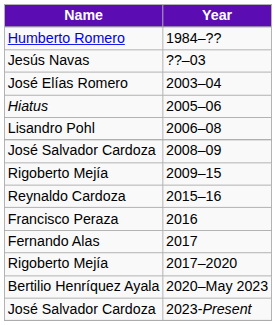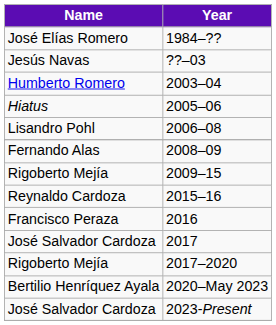 <table class="wikitable">
 <tr>
 <th style="color:White; background:#5B0CB3;">Name</th>
 <th style="color:White; background:#5B0CB3;">Year</th>
 </tr>
 <tr>
-<td align=left> <a href='#'>Humberto Romero</a></td>
+<td align=left> José Elías Romero</td>
 <td align=left>1984–??</td>
 </tr>
 <tr>
 <td align=left> Jesús Navas</td>
 <td align=left>??–03</td>
 </tr>
 <tr>
-<td align=left> José Elías Romero</td>
+<td align=left> <a href='#'>Humberto Romero</a></td>
 <td align=left>2003–04</td>
 </tr>
 <tr>
 <td align=left>  <em>Hiatus</em></td>
 <td align=left>2005–06</td>
 </tr>
 <tr>
 <td align=left> Lisandro Pohl</td>
 <td align=left>2006–08</td>
 </tr>
 <tr>
 </tr>
 <tr>
-<td align=left> José Salvador Cardoza</td>
+<td align=left> Fernando Alas</td>
 <td align=left>2008–09</td>
 </tr>
 <tr>
 <td align=left> Rigoberto Mejía</td>
 <td align=left>2009–15</td>
 </tr>
 <tr>
 <td align=left> Reynaldo Cardoza</td>
 <td align=left>2015–16</td>
 </tr>
 <tr>
 <td align=left> Francisco Peraza</td>
 <td align=left>2016</td>
 </tr>
 <tr>
-<td align=left> Fernando Alas</td>
+<td align=left> José Salvador Cardoza</td>
 <td align=left>2017</td>
 </tr>
 <tr>
 <td align=left>  Rigoberto Mejía</td>
 <td align=left>2017–2020</td>
 </tr>
 <tr>
 <td align=left> Bertilio Henríquez Ayala</td>
 <td align=left>2020–May 2023</td>
 </tr>
 <tr>
 <td align=left> José Salvador Cardoza</td>
 <td align=left>2023-<em>Present</em></td>
 </tr>
 <tr>
 </tr>
 </table>
